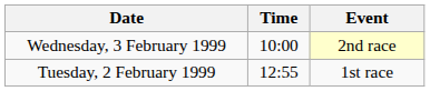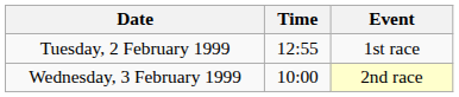 <table class = "wikitable" style="text-align:center;">
 <tr>
 <th width=220>Date</th>
 <th width=50>Time</th>
 <th width=100>Event</th>
 </tr>
 <tr>
+<td>Tuesday, 2 February 1999</td>
+<td>12:55</td>
+<td>1st race</td>
+</tr>
+<tr>
 <td>Wednesday, 3 February 1999</td>
 <td>10:00</td>
 <td bgcolor=ffffcc>2nd race</td>
 </tr>
-<tr>
-<td>Tuesday, 2 February 1999</td>
-<td>12:55</td>
-<td>1st race</td>
-</tr>
 </table>
